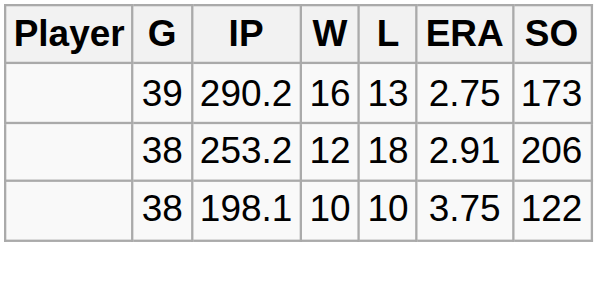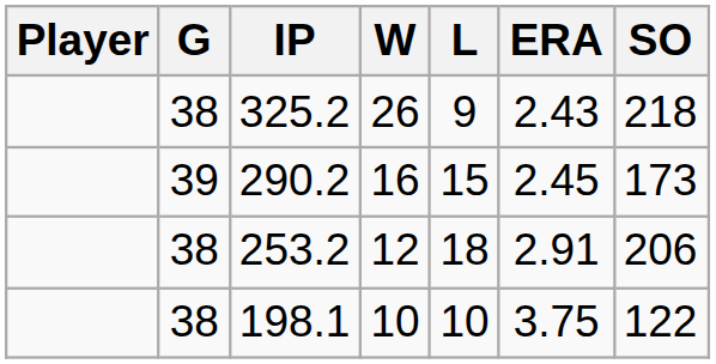 <table class="wikitable sortable">
 <tr>
 <th bgcolor="#DDDDFF">Player</th>
 <th bgcolor="#DDDDFF">G</th>
 <th bgcolor="#DDDDFF">IP</th>
 <th bgcolor="#DDDDFF">W</th>
 <th bgcolor="#DDDDFF">L</th>
 <th bgcolor="#DDDDFF">ERA</th>
 <th bgcolor="#DDDDFF">SO</th>
 </tr>
 <tr align="center">
 <td></td>
+<td>38</td>
+<td>325.2</td>
+<td>26</td>
+<td>9</td>
+<td>2.43</td>
+<td>218</td>
+</tr>
+<tr align="center">
+<td></td>
 <td>39</td>
 <td>290.2</td>
 <td>16</td>
-<td>13</td>
-<td>2.75</td>
+<td>15</td>
+<td>2.45</td>
 <td>173</td>
 </tr>
 <tr align="center">
 <td></td>
 <td>38</td>
 <td>253.2</td>
 <td>12</td>
 <td>18</td>
 <td>2.91</td>
 <td>206</td>
 </tr>
 <tr align="center">
 <td></td>
 <td>38</td>
 <td>198.1</td>
 <td>10</td>
 <td>10</td>
 <td>3.75</td>
 <td>122</td>
 </tr>
 </table>
